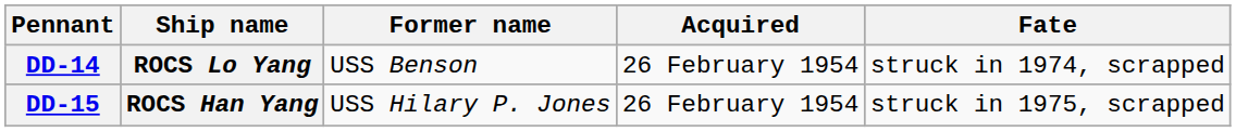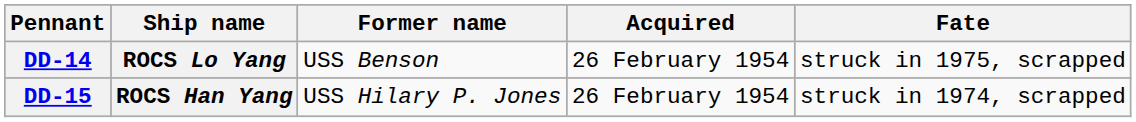 <table class="wikitable sortable plainrowheaders">
 <tr>
 <th scope="col">Pennant</th>
 <th scope="col">Ship name</th>
 <th scope="col">Former name</th>
 <th scope="col">Acquired</th>
 <th scope="col">Fate</th>
 </tr>
 <tr>
 <th scope="row"><a href='#'>DD-14</a></th>
 <th scope="row">ROCS <em>Lo Yang</em></th>
 <td>USS <em>Benson</em></td>
 <td>26 February 1954</td>
-<td data-sort-value="1974">struck in 1974, scrapped</td>
+<td data-sort-value="1975">struck in 1975, scrapped</td>
 </tr>
 <tr>
 <th scope="row"><a href='#'>DD-15</a></th>
 <th scope="row">ROCS <em>Han Yang</em></th>
 <td>USS <em>Hilary P. Jones</em></td>
 <td>26 February 1954</td>
-<td data-sort-value="1975">struck in 1975, scrapped</td>
+<td data-sort-value="1974">struck in 1974, scrapped</td>
 </tr>
 </table>
